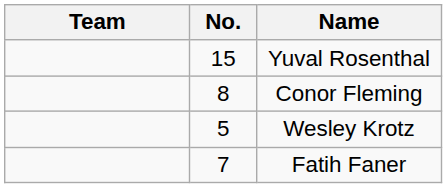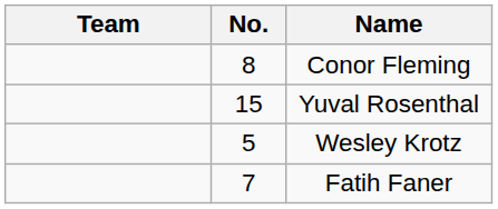 <table class="wikitable" style="text-align:center;">
 <tr>
 <th width=125>Team</th>
 <th width=40>No.</th>
 <th width=125>Name</th>
 </tr>
 <tr>
 <td style="text-align:left;"></td>
-<td>15</td>
-<td>Yuval Rosenthal</td>
+<td>8</td>
+<td>Conor Fleming</td>
 </tr>
 <tr>
 <td style="text-align:left;"></td>
-<td>8</td>
-<td>Conor Fleming</td>
+<td>15</td>
+<td>Yuval Rosenthal</td>
 </tr>
 <tr>
 <td style="text-align:left;"></td>
 <td>5</td>
 <td>Wesley Krotz</td>
 </tr>
 <tr>
 <td style="text-align:left;"></td>
 <td>7</td>
 <td>Fatih Faner</td>
 </tr>
 </table>
